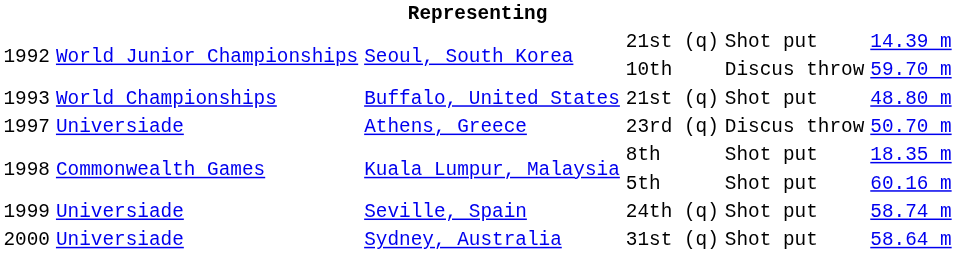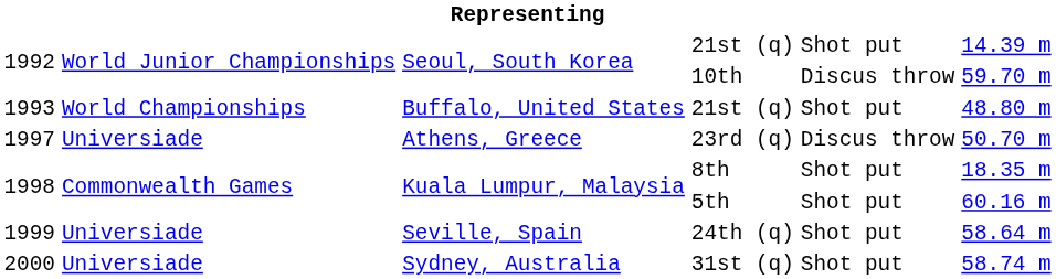 <table>
 <tr>
 <th colspan="6">Representing </th>
 </tr>
 <tr>
 <td rowspan=2>1992</td>
 <td rowspan=2><a href='#'>World Junior Championships</a></td>
 <td rowspan=2><a href='#'>Seoul, South Korea</a></td>
 <td>21st (q)</td>
 <td>Shot put</td>
 <td><a href='#'>14.39 m</a></td>
 </tr>
 <tr>
 <td>10th</td>
 <td>Discus throw</td>
 <td><a href='#'>59.70 m</a></td>
 </tr>
 <tr>
 <td>1993</td>
 <td><a href='#'>World Championships</a></td>
 <td><a href='#'>Buffalo, United States</a></td>
 <td>21st (q)</td>
 <td>Shot put</td>
 <td><a href='#'>48.80 m</a></td>
 </tr>
 <tr>
 <td>1997</td>
 <td><a href='#'>Universiade</a></td>
 <td><a href='#'>Athens, Greece</a></td>
 <td>23rd (q)</td>
 <td>Discus throw</td>
 <td><a href='#'>50.70 m</a></td>
 </tr>
 <tr>
 <td rowspan=2>1998</td>
 <td rowspan=2><a href='#'>Commonwealth Games</a></td>
 <td rowspan=2><a href='#'>Kuala Lumpur, Malaysia</a></td>
 <td>8th</td>
 <td>Shot put</td>
 <td><a href='#'>18.35 m</a></td>
 </tr>
 <tr>
 <td>5th</td>
 <td>Shot put</td>
 <td><a href='#'>60.16 m</a></td>
 </tr>
 <tr>
 <td>1999</td>
 <td><a href='#'>Universiade</a></td>
 <td><a href='#'>Seville, Spain</a></td>
 <td>24th (q)</td>
 <td>Shot put</td>
-<td><a href='#'>58.74 m</a></td>
+<td><a href='#'>58.64 m</a></td>
 </tr>
 <tr>
 <td>2000</td>
 <td><a href='#'>Universiade</a></td>
 <td><a href='#'>Sydney, Australia</a></td>
 <td>31st (q)</td>
 <td>Shot put</td>
-<td><a href='#'>58.64 m</a></td>
+<td><a href='#'>58.74 m</a></td>
 </tr>
 </table>
